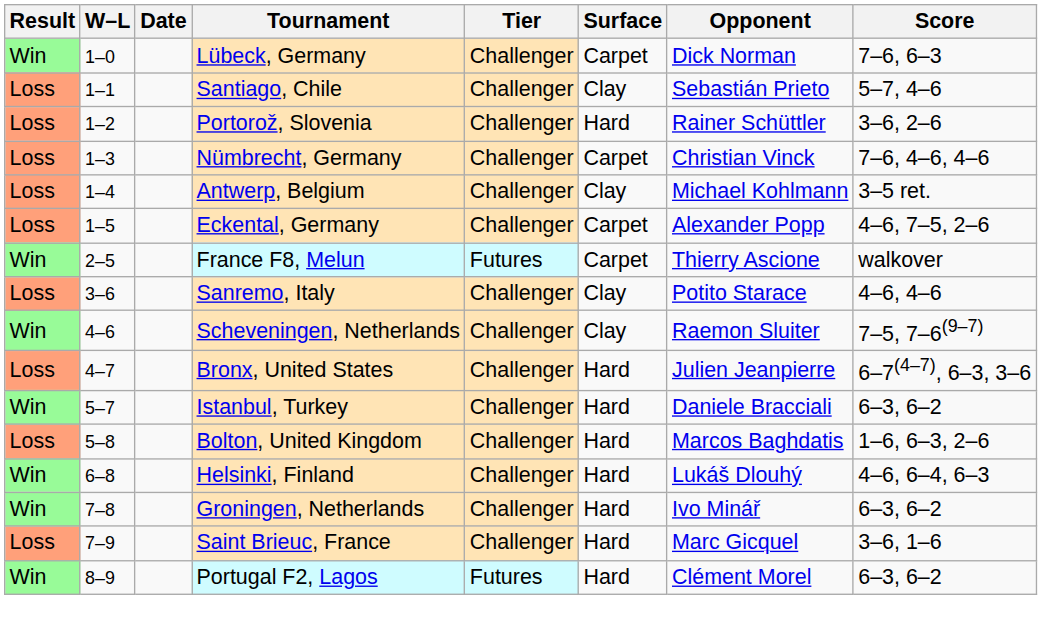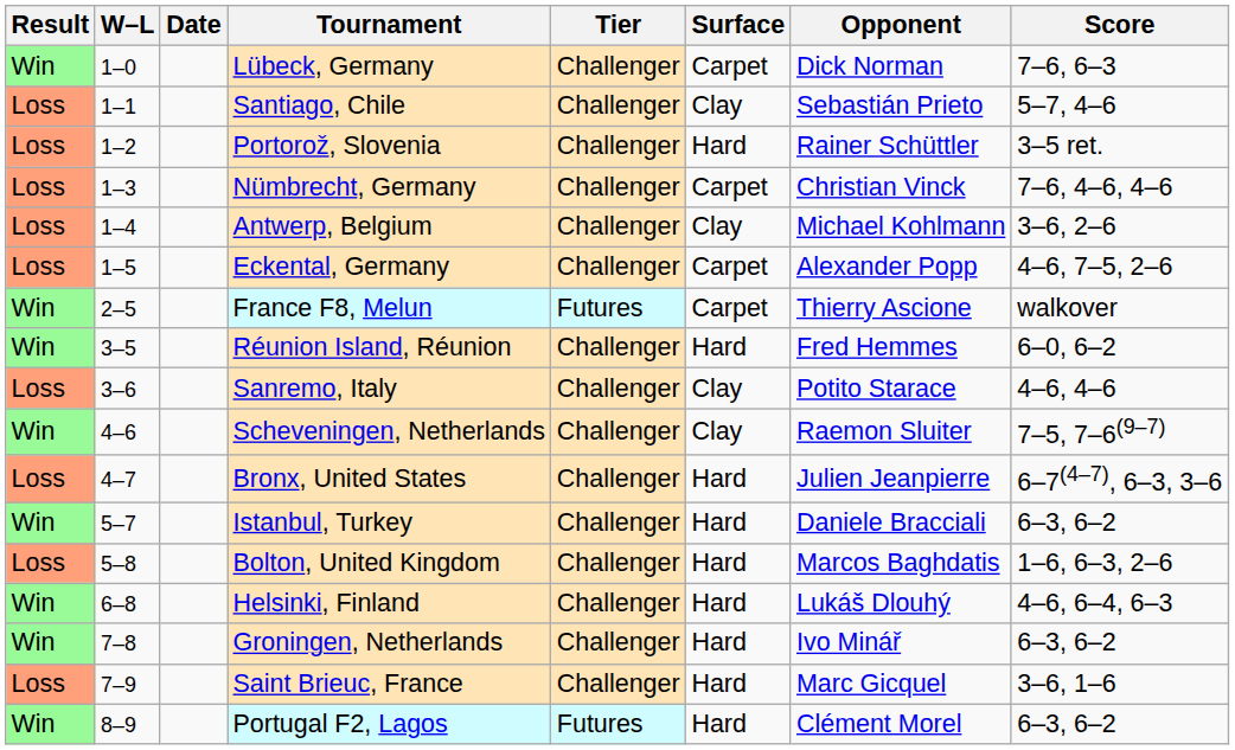 <table class="sortable wikitable">
 <tr>
 <th>Result</th>
 <th class="unsortable">W–L</th>
 <th>Date</th>
 <th>Tournament</th>
 <th>Tier</th>
 <th>Surface</th>
 <th>Opponent</th>
 <th class="unsortable">Score</th>
 </tr>
 <tr>
 <td style="background:#98fb98;">Win</td>
 <td><small>1–0</small></td>
 <td></td>
 <td style="background:moccasin;"><a href='#'>Lübeck</a>, Germany</td>
 <td style="background:moccasin;">Challenger</td>
 <td>Carpet</td>
 <td> <a href='#'>Dick Norman</a></td>
 <td>7–6, 6–3</td>
 </tr>
 <tr>
 <td style="background:#ffa07a;">Loss</td>
 <td><small>1–1</small></td>
 <td></td>
 <td style="background:moccasin;"><a href='#'>Santiago</a>, Chile</td>
 <td style="background:moccasin;">Challenger</td>
 <td>Clay</td>
 <td> <a href='#'>Sebastián Prieto</a></td>
 <td>5–7, 4–6</td>
 </tr>
 <tr>
 <td style="background:#ffa07a;">Loss</td>
 <td><small>1–2</small></td>
 <td></td>
 <td style="background:moccasin;"><a href='#'>Portorož</a>, Slovenia</td>
 <td style="background:moccasin;">Challenger</td>
 <td>Hard</td>
 <td> <a href='#'>Rainer Schüttler</a></td>
-<td>3–6, 2–6</td>
+<td>3–5 ret.</td>
 </tr>
 <tr>
 <td style="background:#ffa07a;">Loss</td>
 <td><small>1–3</small></td>
 <td></td>
 <td style="background:moccasin;"><a href='#'>Nümbrecht</a>, Germany</td>
 <td style="background:moccasin;">Challenger</td>
 <td>Carpet</td>
 <td> <a href='#'>Christian Vinck</a></td>
 <td>7–6, 4–6, 4–6</td>
 </tr>
 <tr>
 <td style="background:#ffa07a;">Loss</td>
 <td><small>1–4</small></td>
 <td></td>
 <td style="background:moccasin;"><a href='#'>Antwerp</a>, Belgium</td>
 <td style="background:moccasin;">Challenger</td>
 <td>Clay</td>
 <td> <a href='#'>Michael Kohlmann</a></td>
-<td>3–5 ret.</td>
+<td>3–6, 2–6</td>
 </tr>
 <tr>
 <td style="background:#ffa07a;">Loss</td>
 <td><small>1–5</small></td>
 <td></td>
 <td style="background:moccasin;"><a href='#'>Eckental</a>, Germany</td>
 <td style="background:moccasin;">Challenger</td>
 <td>Carpet</td>
 <td> <a href='#'>Alexander Popp</a></td>
 <td>4–6, 7–5, 2–6</td>
 </tr>
 <tr>
 <td style="background:#98fb98;">Win</td>
 <td><small>2–5</small></td>
 <td></td>
 <td style="background:#cffcff;">France F8, <a href='#'>Melun</a></td>
 <td style="background:#cffcff;">Futures</td>
 <td>Carpet</td>
 <td> <a href='#'>Thierry Ascione</a></td>
 <td>walkover</td>
+</tr>
+<tr>
+<td style="background:#98fb98;">Win</td>
+<td><small>3–5</small></td>
+<td></td>
+<td style="background:moccasin;"><a href='#'>Réunion Island</a>, Réunion</td>
+<td style="background:moccasin;">Challenger</td>
+<td>Hard</td>
+<td> <a href='#'>Fred Hemmes</a></td>
+<td>6–0, 6–2</td>
 </tr>
 <tr>
 <td style="background:#ffa07a;">Loss</td>
 <td><small>3–6</small></td>
 <td></td>
 <td style="background:moccasin;"><a href='#'>Sanremo</a>, Italy</td>
 <td style="background:moccasin;">Challenger</td>
 <td>Clay</td>
 <td> <a href='#'>Potito Starace</a></td>
 <td>4–6, 4–6</td>
 </tr>
 <tr>
 <td style="background:#98fb98;">Win</td>
 <td><small>4–6</small></td>
 <td></td>
 <td style="background:moccasin;"><a href='#'>Scheveningen</a>, Netherlands</td>
 <td style="background:moccasin;">Challenger</td>
 <td>Clay</td>
 <td> <a href='#'>Raemon Sluiter</a></td>
 <td>7–5, 7–6<sup>(9–7)</sup></td>
 </tr>
 <tr>
 <td style="background:#ffa07a;">Loss</td>
 <td><small>4–7</small></td>
 <td></td>
 <td style="background:moccasin;"><a href='#'>Bronx</a>, United States</td>
 <td style="background:moccasin;">Challenger</td>
 <td>Hard</td>
 <td> <a href='#'>Julien Jeanpierre</a></td>
 <td>6–7<sup>(4–7)</sup>, 6–3, 3–6</td>
 </tr>
 <tr>
 <td style="background:#98fb98;">Win</td>
 <td><small>5–7</small></td>
 <td></td>
 <td style="background:moccasin;"><a href='#'>Istanbul</a>, Turkey</td>
 <td style="background:moccasin;">Challenger</td>
 <td>Hard</td>
 <td> <a href='#'>Daniele Bracciali</a></td>
 <td>6–3, 6–2</td>
 </tr>
 <tr>
 <td style="background:#ffa07a;">Loss</td>
 <td><small>5–8</small></td>
 <td></td>
 <td style="background:moccasin;"><a href='#'>Bolton</a>, United Kingdom</td>
 <td style="background:moccasin;">Challenger</td>
 <td>Hard</td>
 <td> <a href='#'>Marcos Baghdatis</a></td>
 <td>1–6, 6–3, 2–6</td>
 </tr>
 <tr>
 <td style="background:#98fb98;">Win</td>
 <td><small>6–8</small></td>
 <td></td>
 <td style="background:moccasin;"><a href='#'>Helsinki</a>, Finland</td>
 <td style="background:moccasin;">Challenger</td>
 <td>Hard</td>
 <td> <a href='#'>Lukáš Dlouhý</a></td>
 <td>4–6, 6–4, 6–3</td>
 </tr>
 <tr>
 <td style="background:#98fb98;">Win</td>
 <td><small>7–8</small></td>
 <td></td>
 <td style="background:moccasin;"><a href='#'>Groningen</a>, Netherlands</td>
 <td style="background:moccasin;">Challenger</td>
 <td>Hard</td>
 <td> <a href='#'>Ivo Minář</a></td>
 <td>6–3, 6–2</td>
 </tr>
 <tr>
 <td style="background:#ffa07a;">Loss</td>
 <td><small>7–9</small></td>
 <td></td>
 <td style="background:moccasin;"><a href='#'>Saint Brieuc</a>, France</td>
 <td style="background:moccasin;">Challenger</td>
 <td>Hard</td>
 <td> <a href='#'>Marc Gicquel</a></td>
 <td>3–6, 1–6</td>
 </tr>
 <tr>
 <td style="background:#98fb98;">Win</td>
 <td><small>8–9</small></td>
 <td></td>
 <td style="background:#cffcff;">Portugal F2, <a href='#'>Lagos</a></td>
 <td style="background:#cffcff;">Futures</td>
 <td>Hard</td>
 <td> <a href='#'>Clément Morel</a></td>
 <td>6–3, 6–2</td>
 </tr>
 </table>
